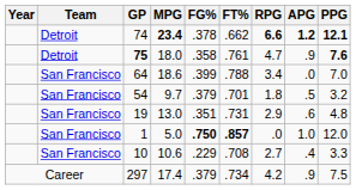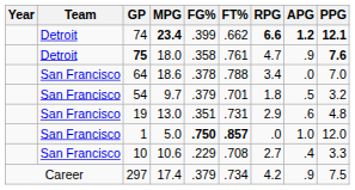 <table class="wikitable sortable" style="font-size:95%; text-align:right;">
 <tr>
 <th>Year</th>
 <th>Team</th>
 <th>GP</th>
 <th>MPG</th>
 <th>FG%</th>
 <th>FT%</th>
 <th>RPG</th>
 <th>APG</th>
 <th>PPG</th>
 </tr>
 <tr>
 <td style="text-align:left;"></td>
 <td style="text-align:left;"><a href='#'>Detroit</a></td>
 <td>74</td>
 <td><strong>23.4</strong></td>
-<td>.378</td>
+<td>.399</td>
 <td>.662</td>
 <td><strong>6.6</strong></td>
 <td><strong>1.2</strong></td>
 <td><strong>12.1</strong></td>
 </tr>
 <tr>
 <td style="text-align:left;"></td>
 <td style="text-align:left;"><a href='#'>Detroit</a></td>
 <td><strong>75</strong></td>
 <td>18.0</td>
 <td>.358</td>
 <td>.761</td>
 <td>4.7</td>
 <td>.9</td>
 <td><strong>7.6</strong></td>
 </tr>
 <tr>
 <td style="text-align:left;"></td>
 <td style="text-align:left;"><a href='#'>San Francisco</a></td>
 <td>64</td>
 <td>18.6</td>
-<td>.399</td>
+<td>.378</td>
 <td>.788</td>
 <td>3.4</td>
 <td>.0</td>
 <td>7.0</td>
 </tr>
 <tr>
 <td style="text-align:left;"></td>
 <td style="text-align:left;"><a href='#'>San Francisco</a></td>
 <td>54</td>
 <td>9.7</td>
 <td>.379</td>
 <td>.701</td>
 <td>1.8</td>
 <td>.5</td>
 <td>3.2</td>
 </tr>
 <tr>
 <td style="text-align:left;"></td>
 <td style="text-align:left;"><a href='#'>San Francisco</a></td>
 <td>19</td>
 <td>13.0</td>
 <td>.351</td>
 <td>.731</td>
 <td>2.9</td>
 <td>.6</td>
 <td>4.8</td>
 </tr>
 <tr>
 <td style="text-align:left;"></td>
 <td style="text-align:left;"><a href='#'>San Francisco</a></td>
 <td>1</td>
 <td>5.0</td>
 <td><strong>.750</strong></td>
 <td><strong>.857</strong></td>
 <td>.0</td>
 <td>1.0</td>
 <td>12.0</td>
 </tr>
 <tr>
 <td style="text-align:left;"></td>
 <td style="text-align:left;"><a href='#'>San Francisco</a></td>
 <td>10</td>
 <td>10.6</td>
 <td>.229</td>
 <td>.708</td>
 <td>2.7</td>
 <td>.4</td>
 <td>3.3</td>
 </tr>
 <tr class="sortbottom">
 <td style="text-align:center;" colspan="2">Career</td>
 <td>297</td>
 <td>17.4</td>
 <td>.379</td>
 <td>.734</td>
 <td>4.2</td>
 <td>.9</td>
 <td>7.5</td>
 </tr>
 </table>
